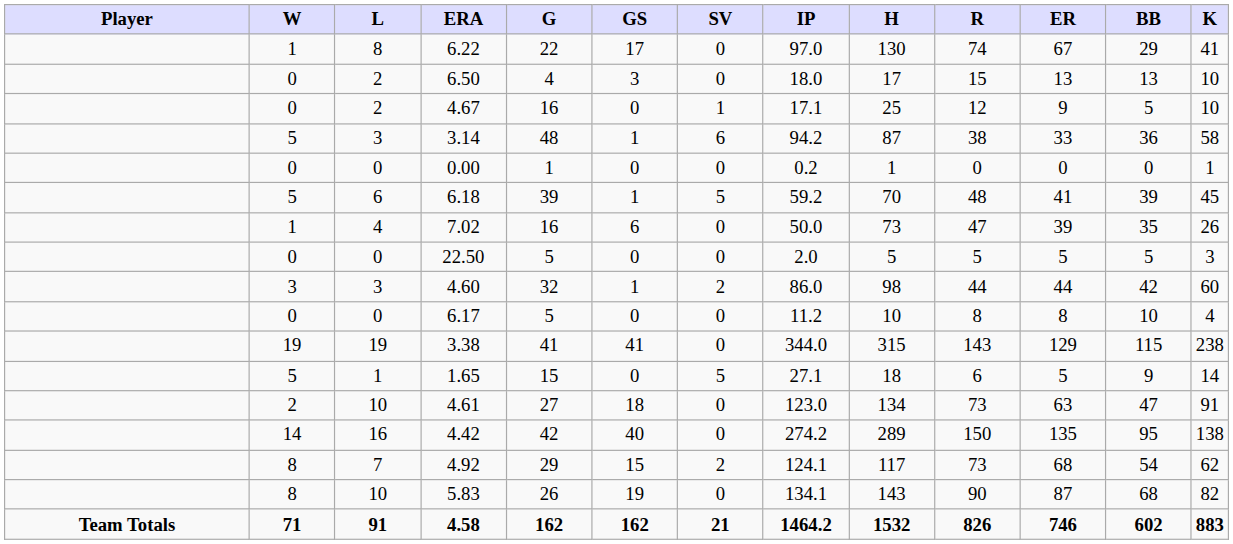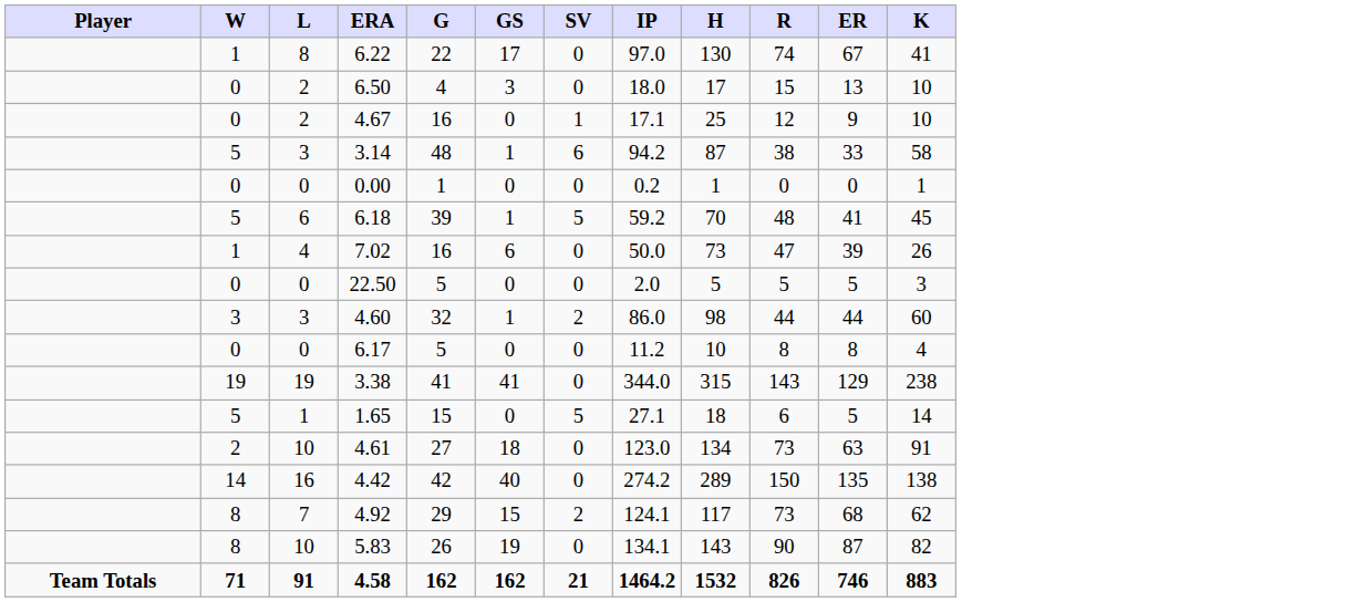 <table class="wikitable" style="text-align:center;">
 <tr>
 <th style="background:#ddf; width:20%;"><strong>Player</strong></th>
 <th style="background:#ddf; width:7%;"><strong>W</strong></th>
 <th style="background:#ddf; width:7%;"><strong>L</strong></th>
 <th style="background:#ddf; width:7%;"><strong>ERA</strong></th>
 <th style="background:#ddf; width:7%;"><strong>G</strong></th>
 <th style="background:#ddf; width:7%;"><strong>GS</strong></th>
 <th style="background:#ddf; width:7%;"><strong>SV</strong></th>
 <th style="background:#ddf; width:7%;"><strong>IP</strong></th>
 <th style="background:#ddf; width:7%;"><strong>H</strong></th>
 <th style="background:#ddf; width:7%;"><strong>R</strong></th>
 <th style="background:#ddf; width:7%;"><strong>ER</strong></th>
-<th style="background:#ddf; width:7%;"><strong>BB</strong></th>
 <th style="background:#ddf; width:7%;"><strong>K</strong></th>
 </tr>
 <tr>
 <td align=left></td>
 <td>1</td>
 <td>8</td>
 <td>6.22</td>
 <td>22</td>
 <td>17</td>
 <td>0</td>
 <td>97.0</td>
 <td>130</td>
 <td>74</td>
 <td>67</td>
-<td>29</td>
 <td>41</td>
 </tr>
 <tr>
 <td align=left></td>
 <td>0</td>
 <td>2</td>
 <td>6.50</td>
 <td>4</td>
 <td>3</td>
 <td>0</td>
 <td>18.0</td>
 <td>17</td>
 <td>15</td>
-<td>13</td>
 <td>13</td>
 <td>10</td>
 </tr>
 <tr>
 <td align=left></td>
 <td>0</td>
 <td>2</td>
 <td>4.67</td>
 <td>16</td>
 <td>0</td>
 <td>1</td>
 <td>17.1</td>
 <td>25</td>
 <td>12</td>
 <td>9</td>
-<td>5</td>
 <td>10</td>
 </tr>
 <tr>
 <td align=left></td>
 <td>5</td>
 <td>3</td>
 <td>3.14</td>
 <td>48</td>
 <td>1</td>
 <td>6</td>
 <td>94.2</td>
 <td>87</td>
 <td>38</td>
 <td>33</td>
-<td>36</td>
 <td>58</td>
 </tr>
 <tr>
 <td align=left></td>
 <td>0</td>
 <td>0</td>
 <td>0.00</td>
 <td>1</td>
 <td>0</td>
 <td>0</td>
 <td>0.2</td>
 <td>1</td>
-<td>0</td>
 <td>0</td>
 <td>0</td>
 <td>1</td>
 </tr>
 <tr>
 <td align=left></td>
 <td>5</td>
 <td>6</td>
 <td>6.18</td>
 <td>39</td>
 <td>1</td>
 <td>5</td>
 <td>59.2</td>
 <td>70</td>
 <td>48</td>
 <td>41</td>
-<td>39</td>
 <td>45</td>
 </tr>
 <tr>
 <td align=left></td>
 <td>1</td>
 <td>4</td>
 <td>7.02</td>
 <td>16</td>
 <td>6</td>
 <td>0</td>
 <td>50.0</td>
 <td>73</td>
 <td>47</td>
 <td>39</td>
-<td>35</td>
 <td>26</td>
 </tr>
 <tr>
 <td align=left></td>
 <td>0</td>
 <td>0</td>
 <td>22.50</td>
 <td>5</td>
 <td>0</td>
 <td>0</td>
 <td>2.0</td>
-<td>5</td>
 <td>5</td>
 <td>5</td>
 <td>5</td>
 <td>3</td>
 </tr>
 <tr>
 <td align=left></td>
 <td>3</td>
 <td>3</td>
 <td>4.60</td>
 <td>32</td>
 <td>1</td>
 <td>2</td>
 <td>86.0</td>
 <td>98</td>
 <td>44</td>
 <td>44</td>
-<td>42</td>
 <td>60</td>
 </tr>
 <tr>
 <td align=left></td>
 <td>0</td>
 <td>0</td>
 <td>6.17</td>
 <td>5</td>
 <td>0</td>
 <td>0</td>
 <td>11.2</td>
 <td>10</td>
 <td>8</td>
 <td>8</td>
-<td>10</td>
 <td>4</td>
 </tr>
 <tr>
 <td align=left></td>
 <td>19</td>
 <td>19</td>
 <td>3.38</td>
 <td>41</td>
 <td>41</td>
 <td>0</td>
 <td>344.0</td>
 <td>315</td>
 <td>143</td>
 <td>129</td>
-<td>115</td>
 <td>238</td>
 </tr>
 <tr>
 <td align=left></td>
 <td>5</td>
 <td>1</td>
 <td>1.65</td>
 <td>15</td>
 <td>0</td>
 <td>5</td>
 <td>27.1</td>
 <td>18</td>
 <td>6</td>
 <td>5</td>
-<td>9</td>
 <td>14</td>
 </tr>
 <tr>
 <td align=left></td>
 <td>2</td>
 <td>10</td>
 <td>4.61</td>
 <td>27</td>
 <td>18</td>
 <td>0</td>
 <td>123.0</td>
 <td>134</td>
 <td>73</td>
 <td>63</td>
-<td>47</td>
 <td>91</td>
 </tr>
 <tr>
 <td align=left></td>
 <td>14</td>
 <td>16</td>
 <td>4.42</td>
 <td>42</td>
 <td>40</td>
 <td>0</td>
 <td>274.2</td>
 <td>289</td>
 <td>150</td>
 <td>135</td>
-<td>95</td>
 <td>138</td>
 </tr>
 <tr>
 <td align=left></td>
 <td>8</td>
 <td>7</td>
 <td>4.92</td>
 <td>29</td>
 <td>15</td>
 <td>2</td>
 <td>124.1</td>
 <td>117</td>
 <td>73</td>
 <td>68</td>
-<td>54</td>
 <td>62</td>
 </tr>
 <tr>
 <td align=left></td>
 <td>8</td>
 <td>10</td>
 <td>5.83</td>
 <td>26</td>
 <td>19</td>
 <td>0</td>
 <td>134.1</td>
 <td>143</td>
 <td>90</td>
 <td>87</td>
-<td>68</td>
 <td>82</td>
 </tr>
 <tr class="sortbottom">
 <td><strong>Team Totals</strong></td>
 <td><strong>71</strong></td>
 <td><strong>91</strong></td>
 <td><strong>4.58</strong></td>
 <td><strong>162</strong></td>
 <td><strong>162</strong></td>
 <td><strong>21</strong></td>
 <td><strong>1464.2</strong></td>
 <td><strong>1532</strong></td>
 <td><strong>826</strong></td>
 <td><strong>746</strong></td>
-<td><strong>602</strong></td>
 <td><strong>883</strong></td>
 </tr>
 </table>
